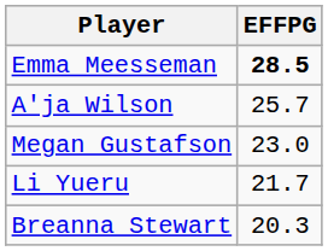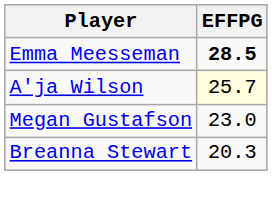 <table class="wikitable">
 <tr>
 <th>Player</th>
 <th>EFFPG</th>
 </tr>
 <tr>
 <td> <a href='#'>Emma Meesseman</a></td>
 <td align=center><strong>28.5</strong></td>
 </tr>
 <tr>
 <td> <a href='#'>A'ja Wilson</a></td>
-<td align=center>25.7</td>
+<td align=center style="background: lightyellow;">25.7</td>
 </tr>
 <tr>
 <td> <a href='#'>Megan Gustafson</a></td>
 <td align=center>23.0</td>
 </tr>
 <tr>
-<td> <a href='#'>Li Yueru</a></td>
-<td align=center>21.7</td>
-</tr>
-<tr>
 <td> <a href='#'>Breanna Stewart</a></td>
 <td align=center>20.3</td>
 </tr>
 </table>
